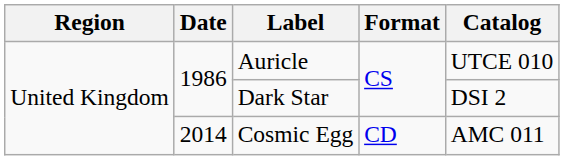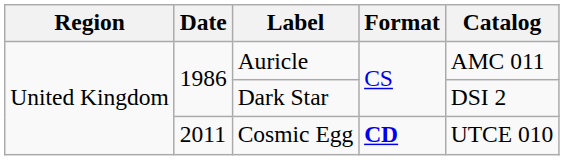 <table class="wikitable">
 <tr>
 <th>Region</th>
 <th>Date</th>
 <th>Label</th>
 <th>Format</th>
 <th>Catalog</th>
 </tr>
 <tr>
 <td rowspan="3">United Kingdom</td>
 <td rowspan="2">1986</td>
 <td>Auricle</td>
 <td rowspan="2"><a href='#'>CS</a></td>
-<td>UTCE 010</td>
+<td>AMC 011</td>
 </tr>
 <tr>
 <td>Dark Star</td>
 <td>DSI 2</td>
 </tr>
 <tr>
-<td>2014</td>
+<td>2011</td>
 <td>Cosmic Egg</td>
-<td><a href='#'>CD</a></td>
-<td>AMC 011</td>
+<td><strong><a href='#'>CD</a></strong></td>
+<td>UTCE 010</td>
 </tr>
 </table>
